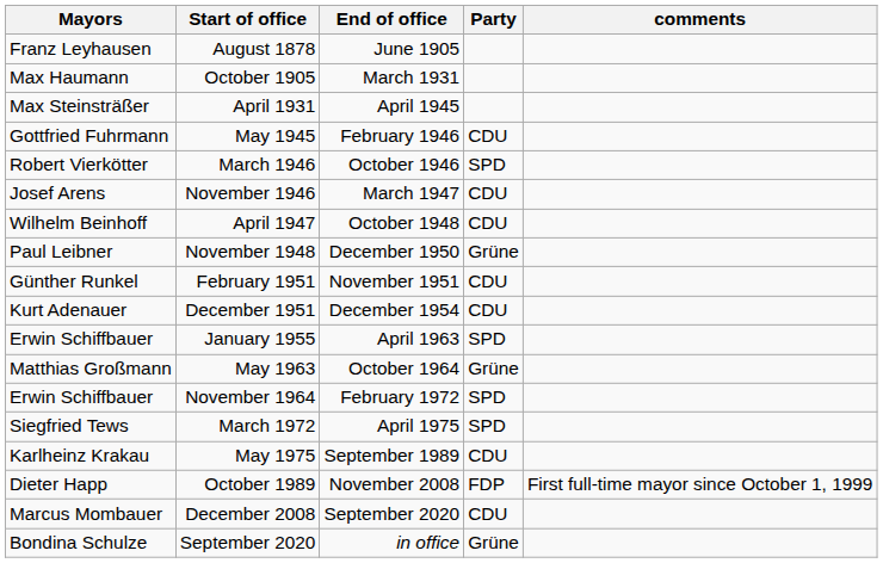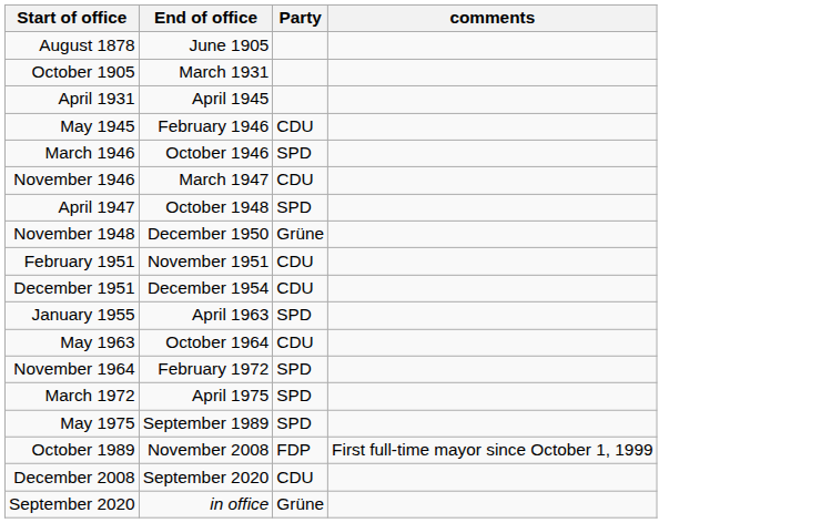 <table class="wikitable zebra">
 <tr class="hintergrundfarbe6">
-<th>Mayors</th>
 <th>Start of office</th>
 <th>End of office</th>
 <th>Party</th>
 <th>comments</th>
 </tr>
 <tr>
-<td>Franz Leyhausen</td>
 <td style="text-align:right">August 1878</td>
 <td style="text-align:right">June 1905</td>
 <td></td>
 <td></td>
 </tr>
 <tr>
-<td>Max Haumann</td>
 <td style="text-align:right">October 1905</td>
 <td style="text-align:right">March 1931</td>
 <td></td>
 <td></td>
 </tr>
 <tr>
-<td>Max Steinsträßer</td>
 <td style="text-align:right">April 1931</td>
 <td style="text-align:right">April 1945</td>
 <td></td>
 <td></td>
 </tr>
 <tr>
-<td>Gottfried Fuhrmann</td>
 <td style="text-align:right">May 1945</td>
 <td style="text-align:right">February 1946</td>
 <td>CDU</td>
 <td></td>
 </tr>
 <tr>
-<td>Robert Vierkötter</td>
 <td style="text-align:right">March 1946</td>
 <td style="text-align:right">October 1946</td>
 <td>SPD</td>
 <td></td>
 </tr>
 <tr>
-<td>Josef Arens</td>
 <td style="text-align:right">November 1946</td>
 <td style="text-align:right">March 1947</td>
 <td>CDU</td>
 <td></td>
 </tr>
 <tr>
-<td>Wilhelm Beinhoff</td>
 <td style="text-align:right">April 1947</td>
 <td style="text-align:right">October 1948</td>
-<td>CDU</td>
+<td>SPD</td>
 <td></td>
 </tr>
 <tr>
-<td>Paul Leibner</td>
 <td style="text-align:right">November 1948</td>
 <td style="text-align:right">December 1950</td>
 <td>Grüne</td>
 <td></td>
 </tr>
 <tr>
-<td>Günther Runkel</td>
 <td style="text-align:right">February 1951</td>
 <td style="text-align:right">November 1951</td>
 <td>CDU</td>
 <td></td>
 </tr>
 <tr>
-<td>Kurt Adenauer</td>
 <td style="text-align:right">December 1951</td>
 <td style="text-align:right">December 1954</td>
 <td>CDU</td>
 <td></td>
 </tr>
 <tr>
-<td>Erwin Schiffbauer</td>
 <td style="text-align:right">January 1955</td>
 <td style="text-align:right">April 1963</td>
 <td>SPD</td>
 <td></td>
 </tr>
 <tr>
-<td>Matthias Großmann</td>
 <td style="text-align:right">May 1963</td>
 <td style="text-align:right">October 1964</td>
-<td>Grüne</td>
+<td>CDU</td>
 <td></td>
 </tr>
 <tr>
-<td>Erwin Schiffbauer</td>
 <td style="text-align:right">November 1964</td>
 <td style="text-align:right">February 1972</td>
 <td>SPD</td>
 <td></td>
 </tr>
 <tr>
-<td>Siegfried Tews</td>
 <td style="text-align:right">March 1972</td>
 <td style="text-align:right">April 1975</td>
 <td>SPD</td>
 <td></td>
 </tr>
 <tr>
-<td>Karlheinz Krakau</td>
 <td style="text-align:right">May 1975</td>
 <td style="text-align:right">September 1989</td>
-<td>CDU</td>
+<td>SPD</td>
 <td></td>
 </tr>
 <tr>
-<td>Dieter Happ</td>
 <td style="text-align:right">October 1989</td>
 <td style="text-align:right">November 2008</td>
 <td>FDP</td>
 <td>First full-time mayor since October 1, 1999</td>
 </tr>
 <tr>
-<td>Marcus Mombauer</td>
 <td style="text-align:right">December 2008</td>
 <td style="text-align:right">September 2020</td>
 <td>CDU</td>
 <td></td>
 </tr>
 <tr>
-<td>Bondina Schulze</td>
 <td style="text-align:right">September 2020</td>
 <td style="text-align:right"><em>in office</em></td>
 <td>Grüne</td>
 <td></td>
 </tr>
 </table>
